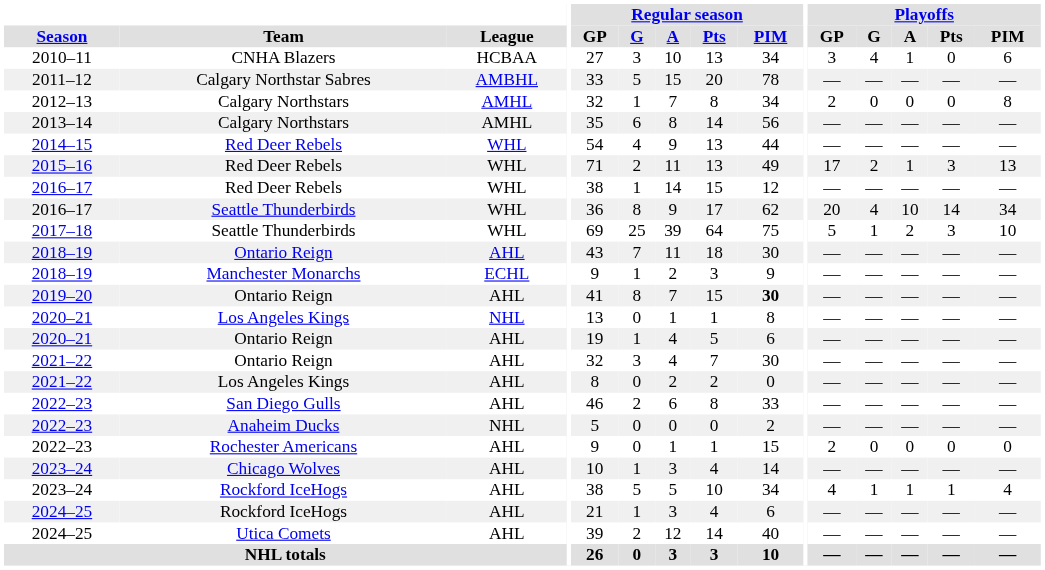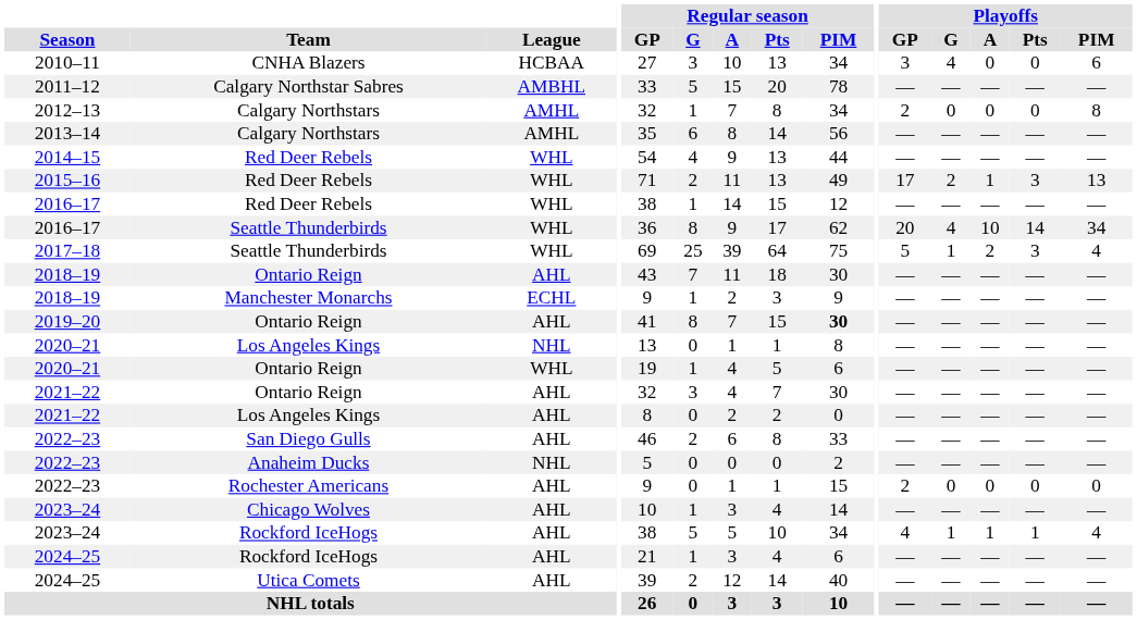 <table border="0" cellpadding="1" cellspacing="0" style="text-align:center; width:60em;">
 <tr bgcolor="#e0e0e0">
 <th colspan="3" bgcolor="#ffffff"></th>
 <th rowspan="98" bgcolor="#ffffff"></th>
 <th colspan="5"><a href='#'>Regular season</a></th>
 <th rowspan="98" bgcolor="#ffffff"></th>
 <th colspan="5"><a href='#'>Playoffs</a></th>
 </tr>
 <tr bgcolor="#e0e0e0">
 <th><a href='#'>Season</a></th>
 <th>Team</th>
 <th>League</th>
 <th>GP</th>
 <th><a href='#'>G</a></th>
 <th><a href='#'>A</a></th>
 <th><a href='#'>Pts</a></th>
 <th><a href='#'>PIM</a></th>
 <th>GP</th>
 <th>G</th>
 <th>A</th>
 <th>Pts</th>
 <th>PIM</th>
 </tr>
 <tr>
 <td>2010–11</td>
 <td>CNHA Blazers</td>
 <td>HCBAA</td>
 <td>27</td>
 <td>3</td>
 <td>10</td>
 <td>13</td>
 <td>34</td>
 <td>3</td>
 <td>4</td>
-<td>1</td>
+<td>0</td>
 <td>0</td>
 <td>6</td>
 </tr>
 <tr bgcolor="#f0f0f0">
 <td>2011–12</td>
 <td>Calgary Northstar Sabres</td>
 <td><a href='#'>AMBHL</a></td>
 <td>33</td>
 <td>5</td>
 <td>15</td>
 <td>20</td>
 <td>78</td>
 <td>—</td>
 <td>—</td>
 <td>—</td>
 <td>—</td>
 <td>—</td>
 </tr>
 <tr>
 <td>2012–13</td>
 <td>Calgary Northstars</td>
 <td><a href='#'>AMHL</a></td>
 <td>32</td>
 <td>1</td>
 <td>7</td>
 <td>8</td>
 <td>34</td>
 <td>2</td>
 <td>0</td>
 <td>0</td>
 <td>0</td>
 <td>8</td>
 </tr>
 <tr bgcolor="#f0f0f0">
 <td>2013–14</td>
 <td>Calgary Northstars</td>
 <td>AMHL</td>
 <td>35</td>
 <td>6</td>
 <td>8</td>
 <td>14</td>
 <td>56</td>
 <td>—</td>
 <td>—</td>
 <td>—</td>
 <td>—</td>
 <td>—</td>
 </tr>
 <tr>
 <td><a href='#'>2014–15</a></td>
 <td><a href='#'>Red Deer Rebels</a></td>
 <td><a href='#'>WHL</a></td>
 <td>54</td>
 <td>4</td>
 <td>9</td>
 <td>13</td>
 <td>44</td>
 <td>—</td>
 <td>—</td>
 <td>—</td>
 <td>—</td>
 <td>—</td>
 </tr>
 <tr bgcolor="#f0f0f0">
 <td><a href='#'>2015–16</a></td>
 <td>Red Deer Rebels</td>
 <td>WHL</td>
 <td>71</td>
 <td>2</td>
 <td>11</td>
 <td>13</td>
 <td>49</td>
 <td>17</td>
 <td>2</td>
 <td>1</td>
 <td>3</td>
 <td>13</td>
 </tr>
 <tr>
 <td><a href='#'>2016–17</a></td>
 <td>Red Deer Rebels</td>
 <td>WHL</td>
 <td>38</td>
 <td>1</td>
 <td>14</td>
 <td>15</td>
 <td>12</td>
 <td>—</td>
 <td>—</td>
 <td>—</td>
 <td>—</td>
 <td>—</td>
 </tr>
 <tr bgcolor="#f0f0f0">
 <td>2016–17</td>
 <td><a href='#'>Seattle Thunderbirds</a></td>
 <td>WHL</td>
 <td>36</td>
 <td>8</td>
 <td>9</td>
 <td>17</td>
 <td>62</td>
 <td>20</td>
 <td>4</td>
 <td>10</td>
 <td>14</td>
 <td>34</td>
 </tr>
 <tr>
 <td><a href='#'>2017–18</a></td>
 <td>Seattle Thunderbirds</td>
 <td>WHL</td>
 <td>69</td>
 <td>25</td>
 <td>39</td>
 <td>64</td>
 <td>75</td>
 <td>5</td>
 <td>1</td>
 <td>2</td>
 <td>3</td>
-<td>10</td>
+<td>4</td>
 </tr>
 <tr bgcolor="#f0f0f0">
 <td><a href='#'>2018–19</a></td>
 <td><a href='#'>Ontario Reign</a></td>
 <td><a href='#'>AHL</a></td>
 <td>43</td>
 <td>7</td>
 <td>11</td>
 <td>18</td>
 <td>30</td>
 <td>—</td>
 <td>—</td>
 <td>—</td>
 <td>—</td>
 <td>—</td>
 </tr>
 <tr>
 <td><a href='#'>2018–19</a></td>
 <td><a href='#'>Manchester Monarchs</a></td>
 <td><a href='#'>ECHL</a></td>
 <td>9</td>
 <td>1</td>
 <td>2</td>
 <td>3</td>
 <td>9</td>
 <td>—</td>
 <td>—</td>
 <td>—</td>
 <td>—</td>
 <td>—</td>
 </tr>
 <tr bgcolor="#f0f0f0">
 <td><a href='#'>2019–20</a></td>
 <td>Ontario Reign</td>
 <td>AHL</td>
 <td>41</td>
 <td>8</td>
 <td>7</td>
 <td>15</td>
 <td><strong>30</strong></td>
 <td>—</td>
 <td>—</td>
 <td>—</td>
 <td>—</td>
 <td>—</td>
 </tr>
 <tr>
 <td><a href='#'>2020–21</a></td>
 <td><a href='#'>Los Angeles Kings</a></td>
 <td><a href='#'>NHL</a></td>
 <td>13</td>
 <td>0</td>
 <td>1</td>
 <td>1</td>
 <td>8</td>
 <td>—</td>
 <td>—</td>
 <td>—</td>
 <td>—</td>
 <td>—</td>
 </tr>
 <tr bgcolor="#f0f0f0">
 <td><a href='#'>2020–21</a></td>
 <td>Ontario Reign</td>
-<td>AHL</td>
+<td>WHL</td>
 <td>19</td>
 <td>1</td>
 <td>4</td>
 <td>5</td>
 <td>6</td>
 <td>—</td>
 <td>—</td>
 <td>—</td>
 <td>—</td>
 <td>—</td>
 </tr>
 <tr>
 <td><a href='#'>2021–22</a></td>
 <td>Ontario Reign</td>
 <td>AHL</td>
 <td>32</td>
 <td>3</td>
 <td>4</td>
 <td>7</td>
 <td>30</td>
 <td>—</td>
 <td>—</td>
 <td>—</td>
 <td>—</td>
 <td>—</td>
 </tr>
 <tr bgcolor="#f0f0f0">
 <td><a href='#'>2021–22</a></td>
 <td>Los Angeles Kings</td>
 <td>AHL</td>
 <td>8</td>
 <td>0</td>
 <td>2</td>
 <td>2</td>
 <td>0</td>
 <td>—</td>
 <td>—</td>
 <td>—</td>
 <td>—</td>
 <td>—</td>
 </tr>
 <tr>
 <td><a href='#'>2022–23</a></td>
 <td><a href='#'>San Diego Gulls</a></td>
 <td>AHL</td>
 <td>46</td>
 <td>2</td>
 <td>6</td>
 <td>8</td>
 <td>33</td>
 <td>—</td>
 <td>—</td>
 <td>—</td>
 <td>—</td>
 <td>—</td>
 </tr>
 <tr bgcolor="#f0f0f0">
 <td><a href='#'>2022–23</a></td>
 <td><a href='#'>Anaheim Ducks</a></td>
 <td>NHL</td>
 <td>5</td>
 <td>0</td>
 <td>0</td>
 <td>0</td>
 <td>2</td>
 <td>—</td>
 <td>—</td>
 <td>—</td>
 <td>—</td>
 <td>—</td>
 </tr>
 <tr>
 <td>2022–23</td>
 <td><a href='#'>Rochester Americans</a></td>
 <td>AHL</td>
 <td>9</td>
 <td>0</td>
 <td>1</td>
 <td>1</td>
 <td>15</td>
 <td>2</td>
 <td>0</td>
 <td>0</td>
 <td>0</td>
 <td>0</td>
 </tr>
 <tr bgcolor="#f0f0f0">
 <td><a href='#'>2023–24</a></td>
 <td><a href='#'>Chicago Wolves</a></td>
 <td>AHL</td>
 <td>10</td>
 <td>1</td>
 <td>3</td>
 <td>4</td>
 <td>14</td>
 <td>—</td>
 <td>—</td>
 <td>—</td>
 <td>—</td>
 <td>—</td>
 </tr>
 <tr>
 <td>2023–24</td>
 <td><a href='#'>Rockford IceHogs</a></td>
 <td>AHL</td>
 <td>38</td>
 <td>5</td>
 <td>5</td>
 <td>10</td>
 <td>34</td>
 <td>4</td>
 <td>1</td>
 <td>1</td>
 <td>1</td>
 <td>4</td>
 </tr>
 <tr bgcolor="#f0f0f0">
 <td><a href='#'>2024–25</a></td>
 <td>Rockford IceHogs</td>
 <td>AHL</td>
 <td>21</td>
 <td>1</td>
 <td>3</td>
 <td>4</td>
 <td>6</td>
 <td>—</td>
 <td>—</td>
 <td>—</td>
 <td>—</td>
 <td>—</td>
 </tr>
 <tr>
 <td>2024–25</td>
 <td><a href='#'>Utica Comets</a></td>
 <td>AHL</td>
 <td>39</td>
 <td>2</td>
 <td>12</td>
 <td>14</td>
 <td>40</td>
 <td>—</td>
 <td>—</td>
 <td>—</td>
 <td>—</td>
 <td>—</td>
 </tr>
 <tr bgcolor="#e0e0e0">
 <th colspan="3">NHL totals</th>
 <th>26</th>
 <th>0</th>
 <th>3</th>
 <th>3</th>
 <th>10</th>
 <th>—</th>
 <th>—</th>
 <th>—</th>
 <th>—</th>
 <th>—</th>
 </tr>
 </table>
